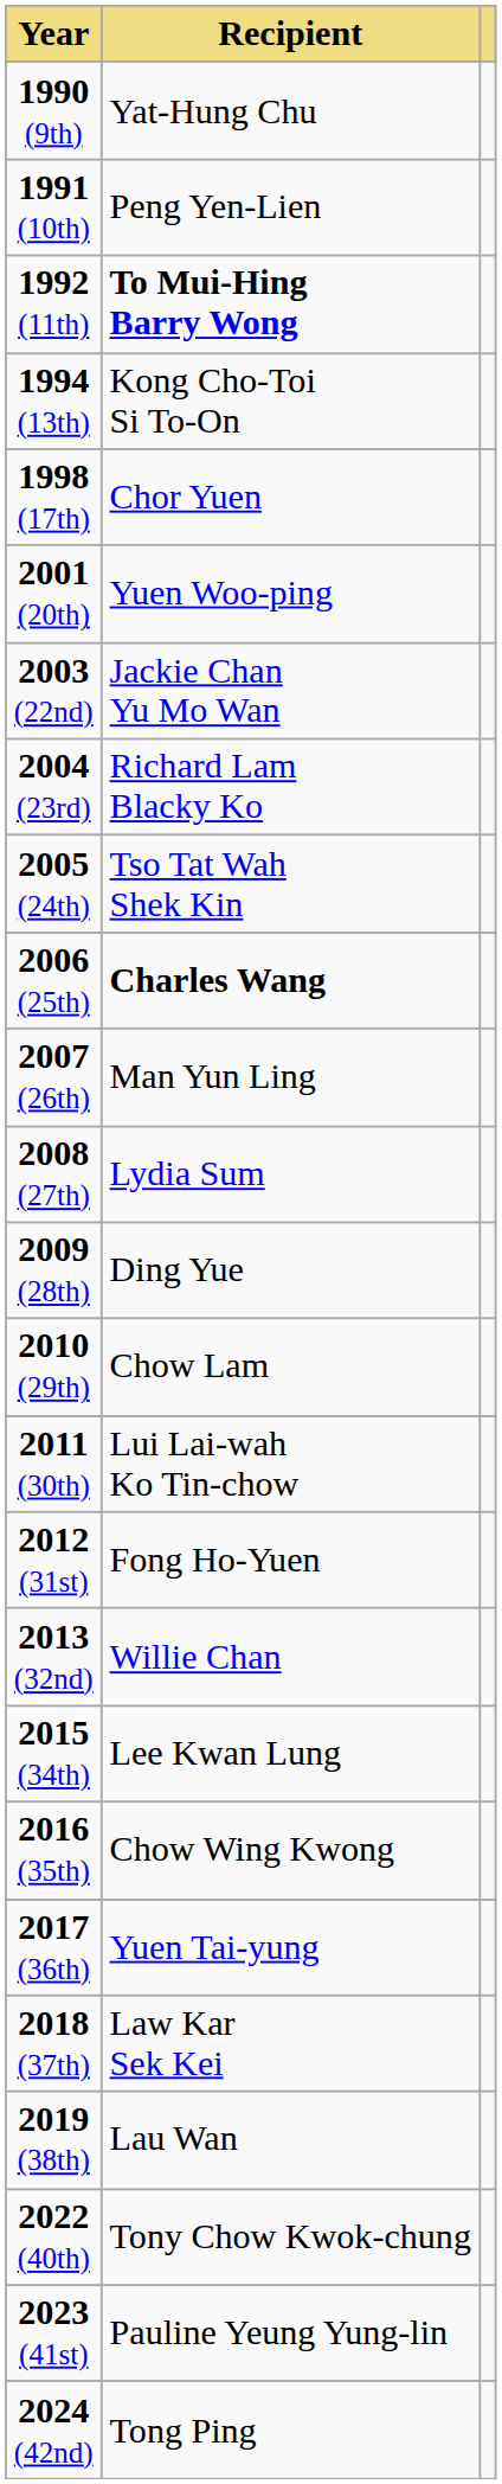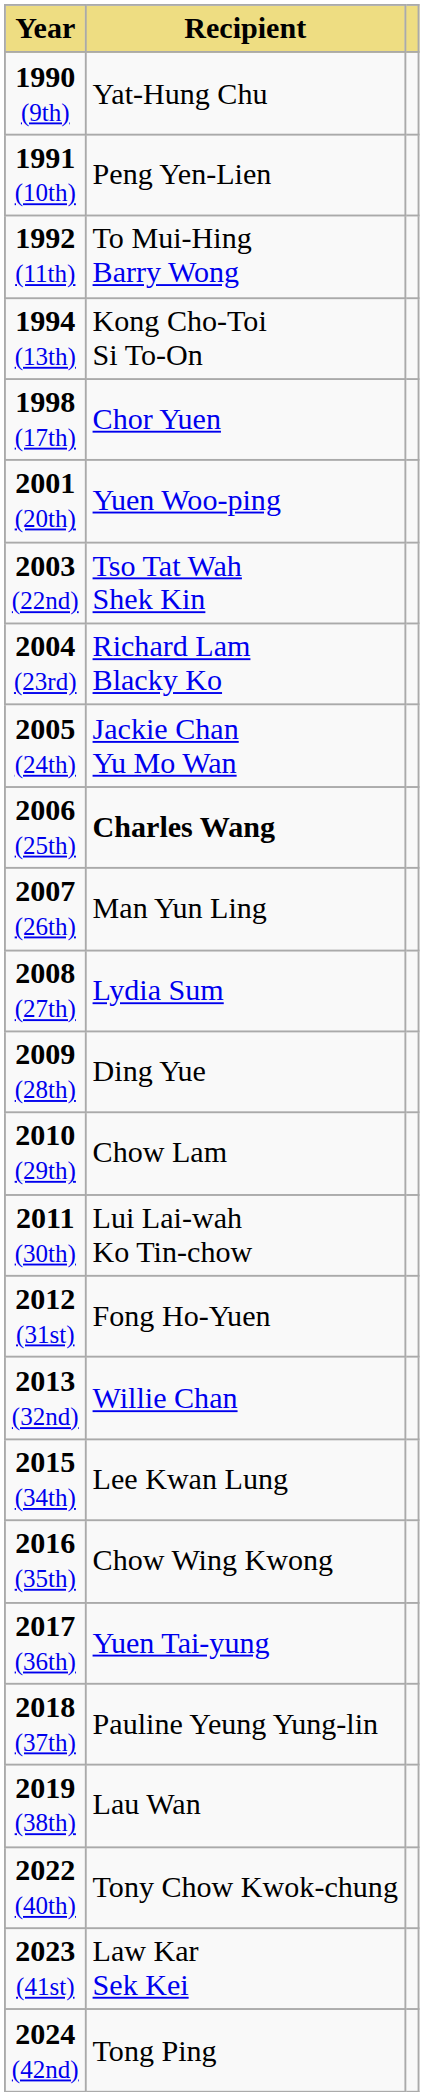 <table class="wikitable">
 <tr>
 <th style="background-color: #eedd82; color:black;">Year</th>
 <th style="background-color: #eedd82; color:black;">Recipient</th>
 <th style="background-color: #eedd82; color:black;"></th>
 </tr>
 <tr>
 <td align="center"><strong>1990</strong><br><small><a href='#'>(9th)</a></small></td>
 <td>Yat-Hung Chu</td>
 <td></td>
 </tr>
 <tr>
 <td align="center"><strong>1991</strong><br><small><a href='#'>(10th)</a></small></td>
 <td>Peng Yen-Lien</td>
 <td></td>
 </tr>
 <tr>
 <td align="center"><strong>1992</strong><br><small><a href='#'>(11th)</a></small></td>
-<td><strong>To Mui-Hing<br><a href='#'>Barry Wong</a></strong></td>
+<td>To Mui-Hing<br><a href='#'>Barry Wong</a></td>
 <td></td>
 </tr>
 <tr>
 <td align="center"><strong>1994</strong><br><small><a href='#'>(13th)</a></small></td>
 <td>Kong Cho-Toi<br>Si To-On</td>
 <td></td>
 </tr>
 <tr>
 <td align="center"><strong>1998</strong><br><small><a href='#'>(17th)</a></small></td>
 <td><a href='#'>Chor Yuen</a></td>
 <td></td>
 </tr>
 <tr>
 <td align="center"><strong>2001</strong><br><small><a href='#'>(20th)</a></small></td>
 <td><a href='#'>Yuen Woo-ping</a></td>
 <td></td>
 </tr>
 <tr>
 <td align="center"><strong>2003</strong><br><small><a href='#'>(22nd)</a></small></td>
-<td><a href='#'>Jackie Chan</a><br><a href='#'>Yu Mo Wan</a></td>
+<td><a href='#'>Tso Tat Wah</a><br><a href='#'>Shek Kin</a></td>
 <td></td>
 </tr>
 <tr>
 <td align="center"><strong>2004</strong><br><small><a href='#'>(23rd)</a></small></td>
 <td><a href='#'>Richard Lam</a><br><a href='#'>Blacky Ko</a></td>
 <td></td>
 </tr>
 <tr>
 <td align="center"><strong>2005</strong><br><small><a href='#'>(24th)</a></small></td>
-<td><a href='#'>Tso Tat Wah</a><br><a href='#'>Shek Kin</a></td>
+<td><a href='#'>Jackie Chan</a><br><a href='#'>Yu Mo Wan</a></td>
 <td></td>
 </tr>
 <tr>
 <td align="center"><strong>2006</strong><br><small><a href='#'>(25th)</a></small></td>
 <td><strong>Charles Wang</strong></td>
 <td></td>
 </tr>
 <tr>
 <td align="center"><strong>2007</strong><br><small><a href='#'>(26th)</a></small></td>
 <td>Man Yun Ling</td>
 <td></td>
 </tr>
 <tr>
 <td align="center"><strong>2008</strong><br><small><a href='#'>(27th)</a></small></td>
 <td><a href='#'>Lydia Sum</a></td>
 <td></td>
 </tr>
 <tr>
 <td align="center"><strong>2009</strong><br><small><a href='#'>(28th)</a></small></td>
 <td>Ding Yue</td>
 <td></td>
 </tr>
 <tr>
 <td align="center"><strong>2010</strong><br><small><a href='#'>(29th)</a></small></td>
 <td>Chow Lam</td>
 <td></td>
 </tr>
 <tr>
 <td align="center"><strong>2011</strong><br><small><a href='#'>(30th)</a></small></td>
 <td>Lui Lai-wah<br>Ko Tin-chow</td>
 <td></td>
 </tr>
 <tr>
 <td align="center"><strong>2012</strong><br><small><a href='#'>(31st)</a></small></td>
 <td>Fong Ho-Yuen</td>
 <td></td>
 </tr>
 <tr>
 <td align="center"><strong>2013</strong><br><small><a href='#'>(32nd)</a></small></td>
 <td><a href='#'>Willie Chan</a></td>
 <td></td>
 </tr>
 <tr>
 <td align="center"><strong>2015</strong><br><small><a href='#'>(34th)</a></small></td>
 <td>Lee Kwan Lung</td>
 <td></td>
 </tr>
 <tr>
 <td align="center"><strong>2016</strong><br><small><a href='#'>(35th)</a></small></td>
 <td>Chow Wing Kwong</td>
 <td></td>
 </tr>
 <tr>
 <td align="center"><strong>2017</strong><br><small><a href='#'>(36th)</a></small></td>
 <td><a href='#'>Yuen Tai-yung</a></td>
 <td></td>
 </tr>
 <tr>
 <td align="center"><strong>2018</strong><br><small><a href='#'>(37th)</a></small></td>
-<td>Law Kar<br><a href='#'>Sek Kei</a></td>
+<td>Pauline Yeung Yung-lin</td>
 <td></td>
 </tr>
 <tr>
 <td align="center"><strong>2019</strong><br><small><a href='#'>(38th)</a></small></td>
 <td>Lau Wan</td>
 <td></td>
 </tr>
 <tr>
 <td align="center"><strong>2022</strong><br><small><a href='#'>(40th)</a></small></td>
 <td>Tony Chow Kwok-chung</td>
 <td></td>
 </tr>
 <tr>
 <td align="center"><strong>2023</strong><br><small><a href='#'>(41st)</a></small></td>
-<td>Pauline Yeung Yung-lin</td>
+<td>Law Kar<br><a href='#'>Sek Kei</a></td>
 <td></td>
 </tr>
 <tr>
 <td align="center"><strong>2024</strong><br><small><a href='#'>(42nd)</a></small></td>
 <td>Tong Ping</td>
 <td></td>
 </tr>
 </table>
